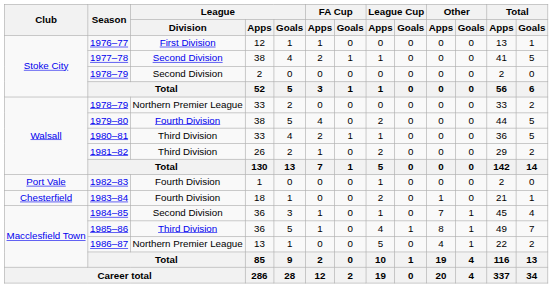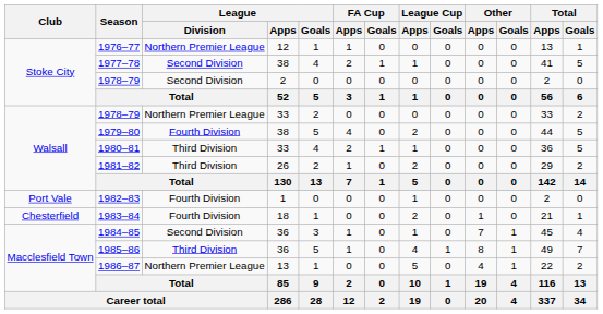 <table class="wikitable" style="text-align: center;">
 <tr>
 <th rowspan="2">Club</th>
 <th rowspan="2">Season</th>
 <th colspan="3">League</th>
 <th colspan="2">FA Cup</th>
 <th colspan="2">League Cup</th>
 <th colspan="2">Other</th>
 <th colspan="2">Total</th>
 </tr>
 <tr>
 <th>Division</th>
 <th>Apps</th>
 <th>Goals</th>
 <th>Apps</th>
 <th>Goals</th>
 <th>Apps</th>
 <th>Goals</th>
 <th>Apps</th>
 <th>Goals</th>
 <th>Apps</th>
 <th>Goals</th>
 </tr>
 <tr>
 <td rowspan="4"><a href='#'>Stoke City</a></td>
 <td><a href='#'>1976–77</a></td>
-<td><a href='#'>First Division</a></td>
+<td><a href='#'>Northern Premier League</a></td>
 <td>12</td>
 <td>1</td>
 <td>1</td>
 <td>0</td>
 <td>0</td>
 <td>0</td>
 <td>0</td>
 <td>0</td>
 <td>13</td>
 <td>1</td>
 </tr>
 <tr>
 <td><a href='#'>1977–78</a></td>
 <td><a href='#'>Second Division</a></td>
 <td>38</td>
 <td>4</td>
 <td>2</td>
 <td>1</td>
 <td>1</td>
 <td>0</td>
 <td>0</td>
 <td>0</td>
 <td>41</td>
 <td>5</td>
 </tr>
 <tr>
 <td><a href='#'>1978–79</a></td>
 <td>Second Division</td>
 <td>2</td>
 <td>0</td>
 <td>0</td>
 <td>0</td>
 <td>0</td>
 <td>0</td>
 <td>0</td>
 <td>0</td>
 <td>2</td>
 <td>0</td>
 </tr>
 <tr>
 <th colspan="2">Total</th>
 <th>52</th>
 <th>5</th>
 <th>3</th>
 <th>1</th>
 <th>1</th>
 <th>0</th>
 <th>0</th>
 <th>0</th>
 <th>56</th>
 <th>6</th>
 </tr>
 <tr>
 <td rowspan="5"><a href='#'>Walsall</a></td>
 <td><a href='#'>1978–79</a></td>
 <td>Northern Premier League</td>
 <td>33</td>
 <td>2</td>
 <td>0</td>
 <td>0</td>
 <td>0</td>
 <td>0</td>
 <td>0</td>
 <td>0</td>
 <td>33</td>
 <td>2</td>
 </tr>
 <tr>
 <td><a href='#'>1979–80</a></td>
 <td><a href='#'>Fourth Division</a></td>
 <td>38</td>
 <td>5</td>
 <td>4</td>
 <td>0</td>
 <td>2</td>
 <td>0</td>
 <td>0</td>
 <td>0</td>
 <td>44</td>
 <td>5</td>
 </tr>
 <tr>
 <td><a href='#'>1980–81</a></td>
 <td>Third Division</td>
 <td>33</td>
 <td>4</td>
 <td>2</td>
 <td>1</td>
 <td>1</td>
 <td>0</td>
 <td>0</td>
 <td>0</td>
 <td>36</td>
 <td>5</td>
 </tr>
 <tr>
 <td><a href='#'>1981–82</a></td>
 <td>Third Division</td>
 <td>26</td>
 <td>2</td>
 <td>1</td>
 <td>0</td>
 <td>2</td>
 <td>0</td>
 <td>0</td>
 <td>0</td>
 <td>29</td>
 <td>2</td>
 </tr>
 <tr>
 <th colspan="2">Total</th>
 <th>130</th>
 <th>13</th>
 <th>7</th>
 <th>1</th>
 <th>5</th>
 <th>0</th>
 <th>0</th>
 <th>0</th>
 <th>142</th>
 <th>14</th>
 </tr>
 <tr>
 <td><a href='#'>Port Vale</a></td>
 <td><a href='#'>1982–83</a></td>
 <td>Fourth Division</td>
 <td>1</td>
 <td>0</td>
 <td>0</td>
 <td>0</td>
 <td>1</td>
 <td>0</td>
 <td>0</td>
 <td>0</td>
 <td>2</td>
 <td>0</td>
 </tr>
 <tr>
 <td><a href='#'>Chesterfield</a></td>
 <td><a href='#'>1983–84</a></td>
 <td>Fourth Division</td>
 <td>18</td>
 <td>1</td>
 <td>0</td>
 <td>0</td>
 <td>2</td>
 <td>0</td>
 <td>1</td>
 <td>0</td>
 <td>21</td>
 <td>1</td>
 </tr>
 <tr>
 <td rowspan="4"><a href='#'>Macclesfield Town</a></td>
 <td><a href='#'>1984–85</a></td>
 <td>Second Division</td>
 <td>36</td>
 <td>3</td>
 <td>1</td>
 <td>0</td>
 <td>1</td>
 <td>0</td>
 <td>7</td>
 <td>1</td>
 <td>45</td>
 <td>4</td>
 </tr>
 <tr>
 <td><a href='#'>1985–86</a></td>
 <td><a href='#'>Third Division</a></td>
 <td>36</td>
 <td>5</td>
 <td>1</td>
 <td>0</td>
 <td>4</td>
 <td>1</td>
 <td>8</td>
 <td>1</td>
 <td>49</td>
 <td>7</td>
 </tr>
 <tr>
 <td><a href='#'>1986–87</a></td>
 <td>Northern Premier League</td>
 <td>13</td>
 <td>1</td>
 <td>0</td>
 <td>0</td>
 <td>5</td>
 <td>0</td>
 <td>4</td>
 <td>1</td>
 <td>22</td>
 <td>2</td>
 </tr>
 <tr>
 <th colspan="2">Total</th>
 <th>85</th>
 <th>9</th>
 <th>2</th>
 <th>0</th>
 <th>10</th>
 <th>1</th>
 <th>19</th>
 <th>4</th>
 <th>116</th>
 <th>13</th>
 </tr>
 <tr>
 <th colspan="3">Career total</th>
 <th>286</th>
 <th>28</th>
 <th>12</th>
 <th>2</th>
 <th>19</th>
 <th>0</th>
 <th>20</th>
 <th>4</th>
 <th>337</th>
 <th>34</th>
 </tr>
 </table>
